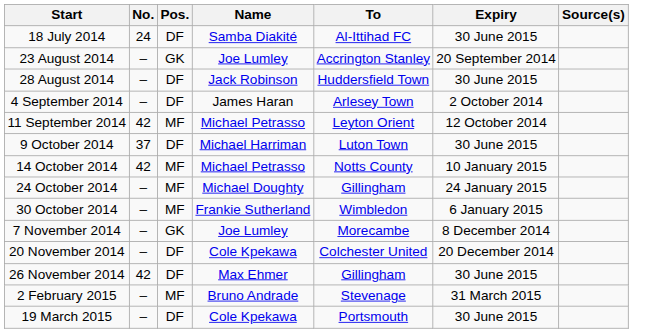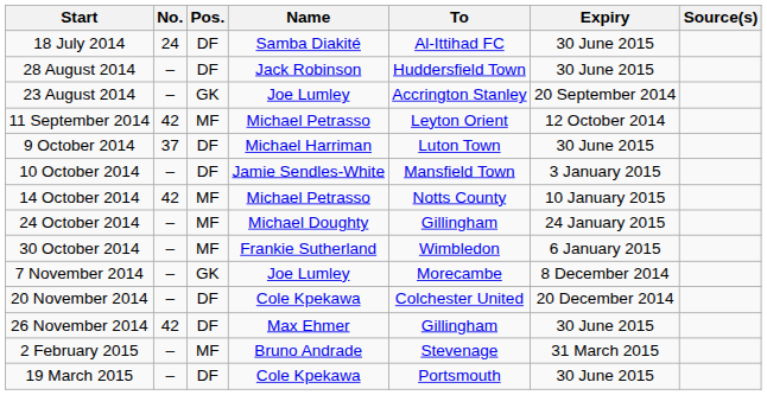 <table class="wikitable" style="text-align:center">
 <tr>
 <th>Start</th>
 <th>No.</th>
 <th>Pos.</th>
 <th>Name</th>
 <th>To</th>
 <th>Expiry</th>
 <th>Source(s)</th>
 </tr>
 <tr>
 <td>18 July 2014</td>
 <td>24</td>
 <td>DF</td>
 <td> <a href='#'>Samba Diakité</a></td>
 <td> <a href='#'>Al-Ittihad FC</a></td>
 <td>30 June 2015</td>
 <td></td>
 </tr>
 <tr>
-<td>23 August 2014</td>
-<td>–</td>
-<td>GK</td>
-<td> <a href='#'>Joe Lumley</a></td>
-<td> <a href='#'>Accrington Stanley</a></td>
-<td>20 September 2014</td>
-<td></td>
-</tr>
-<tr>
 <td>28 August 2014</td>
 <td>–</td>
 <td>DF</td>
 <td> <a href='#'>Jack Robinson</a></td>
 <td> <a href='#'>Huddersfield Town</a></td>
 <td>30 June 2015</td>
 <td></td>
 </tr>
 <tr>
-<td>4 September 2014</td>
+<td>23 August 2014</td>
 <td>–</td>
-<td>DF</td>
-<td> James Haran</td>
-<td> <a href='#'>Arlesey Town</a></td>
-<td>2 October 2014</td>
+<td>GK</td>
+<td> <a href='#'>Joe Lumley</a></td>
+<td> <a href='#'>Accrington Stanley</a></td>
+<td>20 September 2014</td>
 <td></td>
 </tr>
 <tr>
 <td>11 September 2014</td>
 <td>42</td>
 <td>MF</td>
 <td> <a href='#'>Michael Petrasso</a></td>
 <td> <a href='#'>Leyton Orient</a></td>
 <td>12 October 2014</td>
 <td></td>
 </tr>
 <tr>
 <td>9 October 2014</td>
 <td>37</td>
 <td>DF</td>
 <td> <a href='#'>Michael Harriman</a></td>
 <td> <a href='#'>Luton Town</a></td>
 <td>30 June 2015</td>
+<td></td>
+</tr>
+<tr>
+<td>10 October 2014</td>
+<td>–</td>
+<td>DF</td>
+<td> <a href='#'>Jamie Sendles-White</a></td>
+<td> <a href='#'>Mansfield Town</a></td>
+<td>3 January 2015</td>
 <td></td>
 </tr>
 <tr>
 <td>14 October 2014</td>
 <td>42</td>
 <td>MF</td>
 <td> <a href='#'>Michael Petrasso</a></td>
 <td> <a href='#'>Notts County</a></td>
 <td>10 January 2015</td>
 <td></td>
 </tr>
 <tr>
 <td>24 October 2014</td>
 <td>–</td>
 <td>MF</td>
 <td> <a href='#'>Michael Doughty</a></td>
 <td> <a href='#'>Gillingham</a></td>
 <td>24 January 2015</td>
 <td></td>
 </tr>
 <tr>
 <td>30 October 2014</td>
 <td>–</td>
 <td>MF</td>
 <td> <a href='#'>Frankie Sutherland</a></td>
 <td> <a href='#'>Wimbledon</a></td>
 <td>6 January 2015</td>
 <td></td>
 </tr>
 <tr>
 <td>7 November 2014</td>
 <td>–</td>
 <td>GK</td>
 <td> <a href='#'>Joe Lumley</a></td>
 <td> <a href='#'>Morecambe</a></td>
 <td>8 December 2014</td>
 <td></td>
 </tr>
 <tr>
 <td>20 November 2014</td>
 <td>–</td>
 <td>DF</td>
 <td> <a href='#'>Cole Kpekawa</a></td>
 <td> <a href='#'>Colchester United</a></td>
 <td>20 December 2014</td>
 <td></td>
 </tr>
 <tr>
 <td>26 November 2014</td>
 <td>42</td>
 <td>DF</td>
 <td> <a href='#'>Max Ehmer</a></td>
 <td> <a href='#'>Gillingham</a></td>
 <td>30 June 2015</td>
 <td></td>
 </tr>
 <tr>
 <td>2 February 2015</td>
 <td>–</td>
 <td>MF</td>
 <td> <a href='#'>Bruno Andrade</a></td>
 <td> <a href='#'>Stevenage</a></td>
 <td>31 March 2015</td>
 <td></td>
 </tr>
 <tr>
 <td>19 March 2015</td>
 <td>–</td>
 <td>DF</td>
 <td> <a href='#'>Cole Kpekawa</a></td>
 <td> <a href='#'>Portsmouth</a></td>
 <td>30 June 2015</td>
 <td></td>
 </tr>
 </table>
